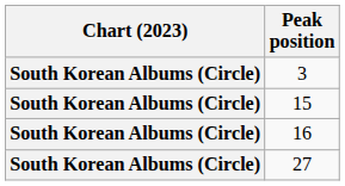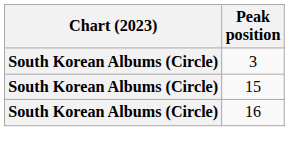 <table class="wikitable sortable plainrowheaders" style="text-align:center">
 <tr>
 <th scope="col">Chart (2023)</th>
 <th scope="col">Peak<br>position</th>
 </tr>
 <tr>
 <th scope="row">South Korean Albums (Circle)</th>
 <td>3</td>
 </tr>
 <tr>
 <th scope="row">South Korean Albums (Circle)<br></th>
 <td>15</td>
 </tr>
 <tr>
 <th scope="row">South Korean Albums (Circle)<br></th>
 <td>16</td>
 </tr>
-<tr>
-<th scope="row">South Korean Albums (Circle)<br></th>
-<td>27</td>
-</tr>
 </table>
